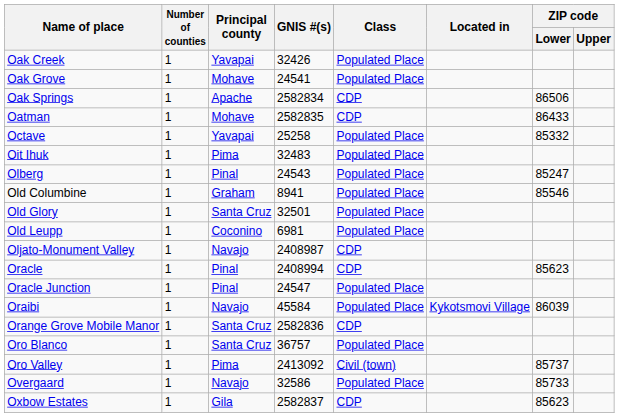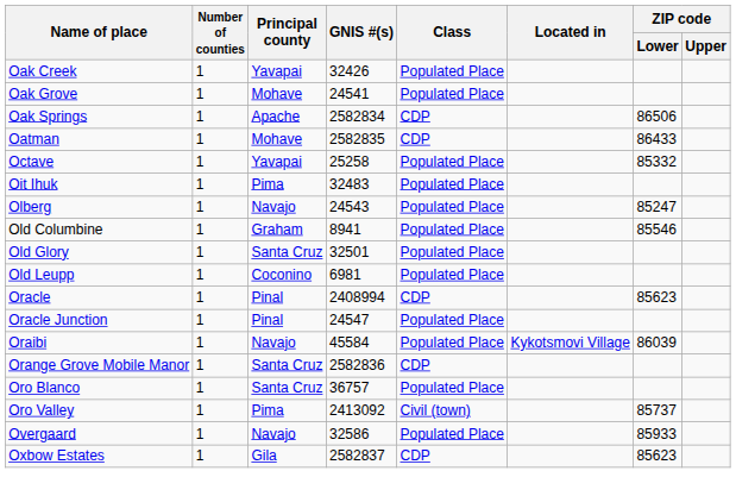 <table class="wikitable sortable">
 <tr>
 <th rowspan=2>Name of place</th>
 <th rowspan=2><small>Number <br>of<br>counties</small></th>
 <th rowspan=2>Principal <br> county</th>
 <th rowspan=2>GNIS #(s)</th>
 <th rowspan=2>Class</th>
 <th rowspan=2>Located in</th>
 <th colspan=2>ZIP code</th>
 </tr>
 <tr>
 <th>Lower</th>
 <th>Upper</th>
 </tr>
 <tr>
 <td><a href='#'>Oak Creek</a></td>
 <td>1</td>
 <td><a href='#'>Yavapai</a></td>
 <td>32426</td>
 <td><a href='#'>Populated Place</a></td>
 <td></td>
 <td></td>
 <td></td>
 </tr>
 <tr>
 <td><a href='#'>Oak Grove</a></td>
 <td>1</td>
 <td><a href='#'>Mohave</a></td>
 <td>24541</td>
 <td><a href='#'>Populated Place</a></td>
 <td></td>
 <td></td>
 <td></td>
 </tr>
 <tr>
 <td><a href='#'>Oak Springs</a></td>
 <td>1</td>
 <td><a href='#'>Apache</a></td>
 <td>2582834</td>
 <td><a href='#'>CDP</a></td>
 <td></td>
 <td>86506</td>
 <td></td>
 </tr>
 <tr>
 <td><a href='#'>Oatman</a></td>
 <td>1</td>
 <td><a href='#'>Mohave</a></td>
 <td>2582835</td>
 <td><a href='#'>CDP</a></td>
 <td></td>
 <td>86433</td>
 <td></td>
 </tr>
 <tr>
 <td><a href='#'>Octave</a></td>
 <td>1</td>
 <td><a href='#'>Yavapai</a></td>
 <td>25258</td>
 <td><a href='#'>Populated Place</a></td>
 <td></td>
 <td>85332</td>
 <td></td>
 </tr>
 <tr>
 <td><a href='#'>Oit Ihuk</a></td>
 <td>1</td>
 <td><a href='#'>Pima</a></td>
 <td>32483</td>
 <td><a href='#'>Populated Place</a></td>
 <td></td>
 <td></td>
 <td></td>
 </tr>
 <tr>
 <td><a href='#'>Olberg</a></td>
 <td>1</td>
-<td><a href='#'>Pinal</a></td>
+<td><a href='#'>Navajo</a></td>
 <td>24543</td>
 <td><a href='#'>Populated Place</a></td>
 <td></td>
 <td>85247</td>
 <td></td>
 </tr>
 <tr>
 <td>Old Columbine</td>
 <td>1</td>
 <td><a href='#'>Graham</a></td>
 <td>8941</td>
 <td><a href='#'>Populated Place</a></td>
 <td></td>
 <td>85546</td>
 <td></td>
 </tr>
 <tr>
 <td><a href='#'>Old Glory</a></td>
 <td>1</td>
 <td><a href='#'>Santa Cruz</a></td>
 <td>32501</td>
 <td><a href='#'>Populated Place</a></td>
 <td></td>
 <td></td>
 <td></td>
 </tr>
 <tr>
 <td><a href='#'>Old Leupp</a></td>
 <td>1</td>
 <td><a href='#'>Coconino</a></td>
 <td>6981</td>
 <td><a href='#'>Populated Place</a></td>
-<td></td>
-<td></td>
-<td></td>
-</tr>
-<tr>
-<td><a href='#'>Oljato-Monument Valley</a></td>
-<td>1</td>
-<td><a href='#'>Navajo</a></td>
-<td>2408987</td>
-<td><a href='#'>CDP</a></td>
 <td></td>
 <td></td>
 <td></td>
 </tr>
 <tr>
 <td><a href='#'>Oracle</a></td>
 <td>1</td>
 <td><a href='#'>Pinal</a></td>
 <td>2408994</td>
 <td><a href='#'>CDP</a></td>
 <td></td>
 <td>85623</td>
 <td></td>
 </tr>
 <tr>
 <td><a href='#'>Oracle Junction</a></td>
 <td>1</td>
 <td><a href='#'>Pinal</a></td>
 <td>24547</td>
 <td><a href='#'>Populated Place</a></td>
 <td></td>
 <td></td>
 <td></td>
 </tr>
 <tr>
 <td><a href='#'>Oraibi</a></td>
 <td>1</td>
 <td><a href='#'>Navajo</a></td>
 <td>45584</td>
 <td><a href='#'>Populated Place</a></td>
 <td><a href='#'>Kykotsmovi Village</a></td>
 <td>86039</td>
 <td></td>
 </tr>
 <tr>
 <td><a href='#'>Orange Grove Mobile Manor</a></td>
 <td>1</td>
 <td><a href='#'>Santa Cruz</a></td>
 <td>2582836</td>
 <td><a href='#'>CDP</a></td>
 <td></td>
 <td></td>
 <td></td>
 </tr>
 <tr>
 <td><a href='#'>Oro Blanco</a></td>
 <td>1</td>
 <td><a href='#'>Santa Cruz</a></td>
 <td>36757</td>
 <td><a href='#'>Populated Place</a></td>
 <td></td>
 <td></td>
 <td></td>
 </tr>
 <tr>
 <td><a href='#'>Oro Valley</a></td>
 <td>1</td>
 <td><a href='#'>Pima</a></td>
 <td>2413092</td>
 <td><a href='#'>Civil (town)</a></td>
 <td></td>
 <td>85737</td>
 <td></td>
 </tr>
 <tr>
 <td><a href='#'>Overgaard</a></td>
 <td>1</td>
 <td><a href='#'>Navajo</a></td>
 <td>32586</td>
 <td><a href='#'>Populated Place</a></td>
 <td></td>
-<td>85733</td>
+<td>85933</td>
 <td></td>
 </tr>
 <tr>
 <td><a href='#'>Oxbow Estates</a></td>
 <td>1</td>
 <td><a href='#'>Gila</a></td>
 <td>2582837</td>
 <td><a href='#'>CDP</a></td>
 <td></td>
 <td>85623</td>
 <td></td>
 </tr>
 </table>
